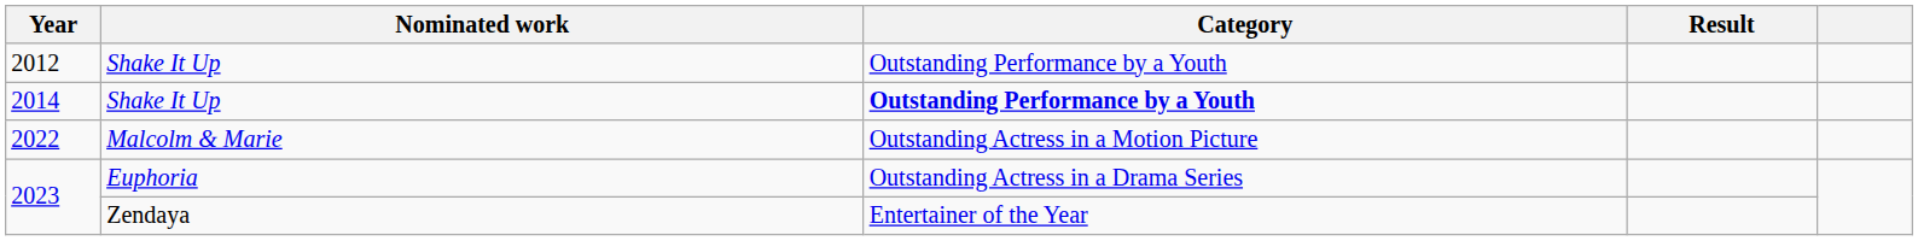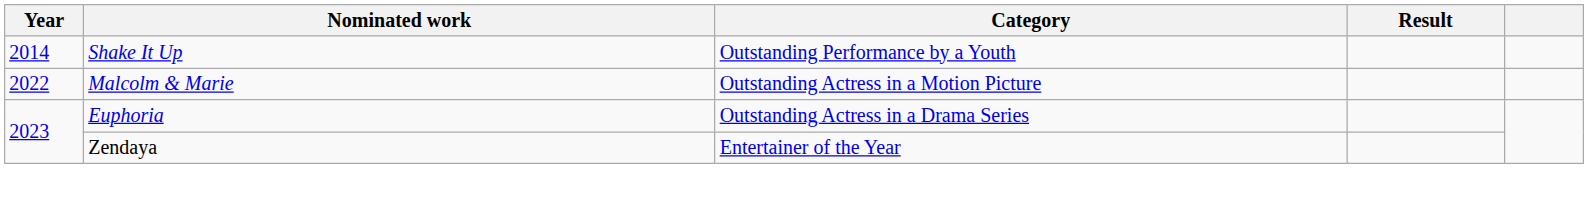 <table class="wikitable plainrowheaders" style="width:100%;">
 <tr>
 <th scope="col" style="width:5%;">Year</th>
 <th scope="col" style="width:40%;">Nominated work</th>
 <th scope="col" style="width:40%;">Category</th>
 <th scope="col" style="width:10%;">Result</th>
 <th scope="col" style="width:5%;"></th>
 </tr>
 <tr>
-<td>2012</td>
+<td><a href='#'>2014</a></td>
 <td><em><a href='#'>Shake It Up</a></em></td>
 <td><a href='#'>Outstanding Performance by a Youth</a></td>
-<td></td>
-<td style="text-align:center;"></td>
-</tr>
-<tr>
-<td><a href='#'>2014</a></td>
-<td><em><a href='#'>Shake It Up</a></em></td>
-<td><strong><a href='#'>Outstanding Performance by a Youth</a></strong></td>
 <td></td>
 <td style="text-align:center;"></td>
 </tr>
 <tr>
 <td><a href='#'>2022</a></td>
 <td><em><a href='#'>Malcolm & Marie</a></em></td>
 <td><a href='#'>Outstanding Actress in a Motion Picture</a></td>
 <td></td>
 <td style="text-align:center;"></td>
 </tr>
 <tr>
 <td rowspan="2"><a href='#'>2023</a></td>
 <td><em><a href='#'>Euphoria</a></em></td>
 <td><a href='#'>Outstanding Actress in a Drama Series</a></td>
 <td></td>
 <td style="text-align:center;" rowspan="2"></td>
 </tr>
 <tr>
 <td>Zendaya</td>
 <td><a href='#'>Entertainer of the Year</a></td>
 <td></td>
 </tr>
 </table>
